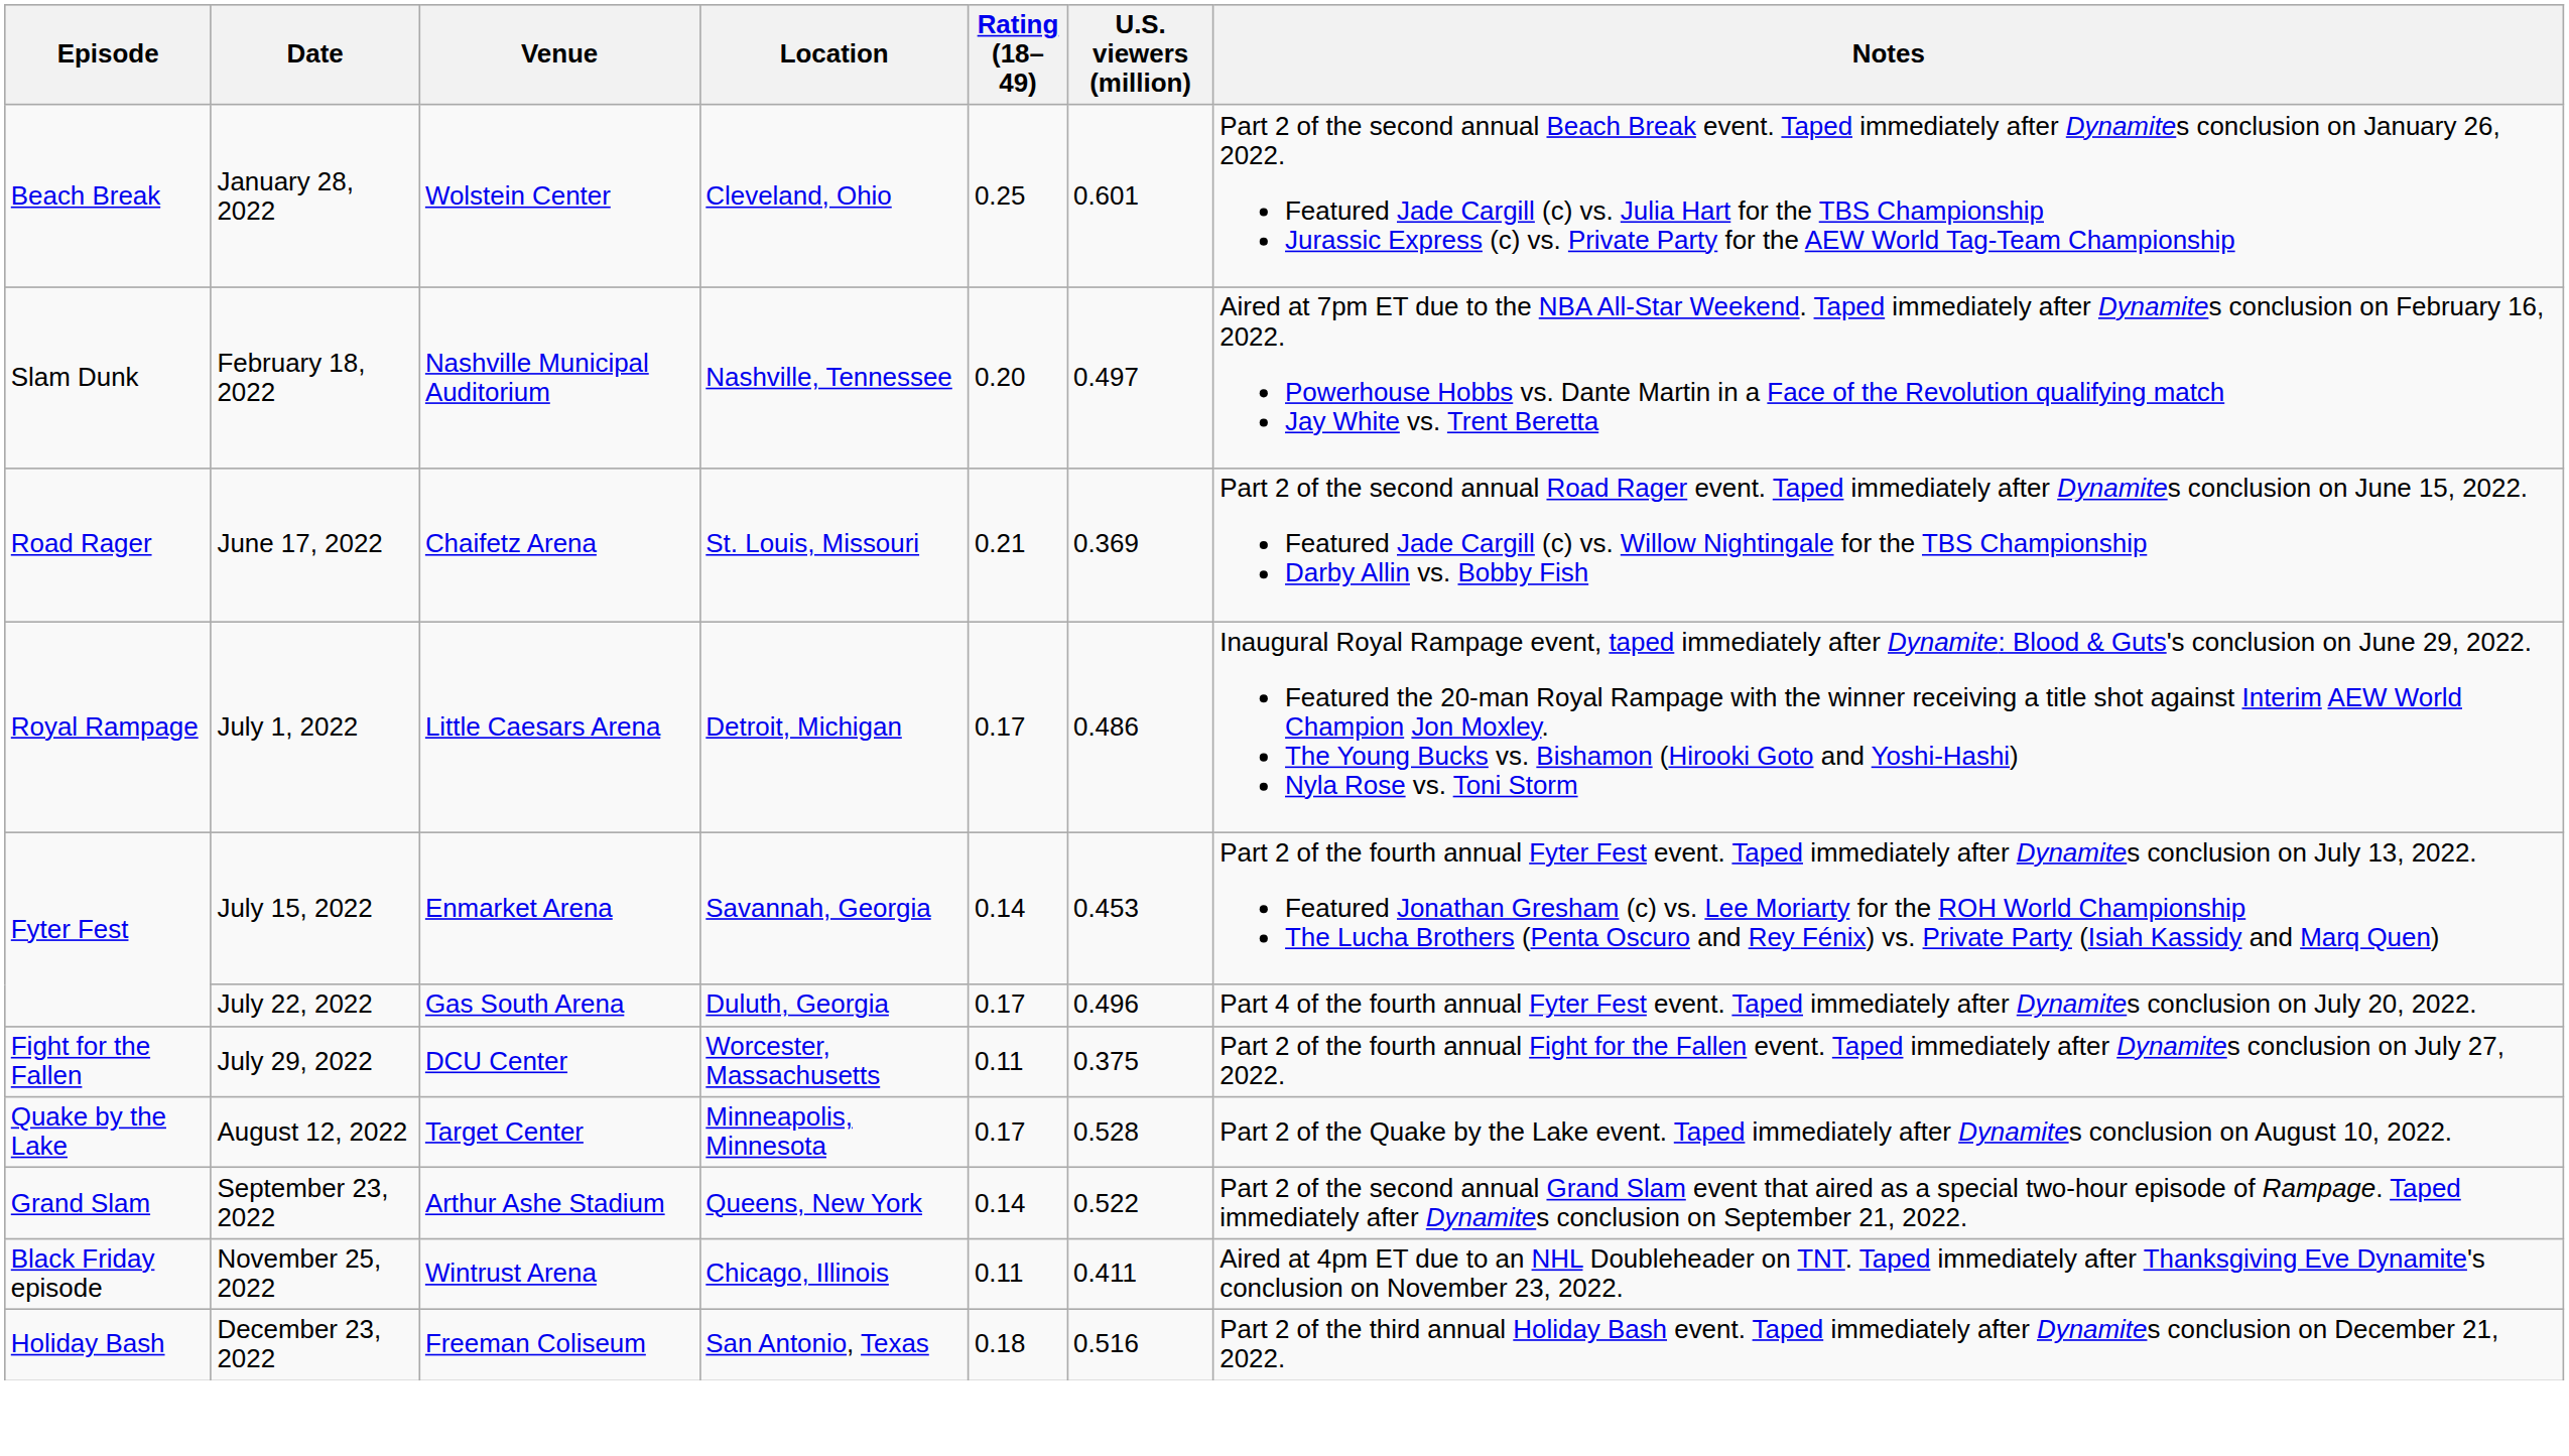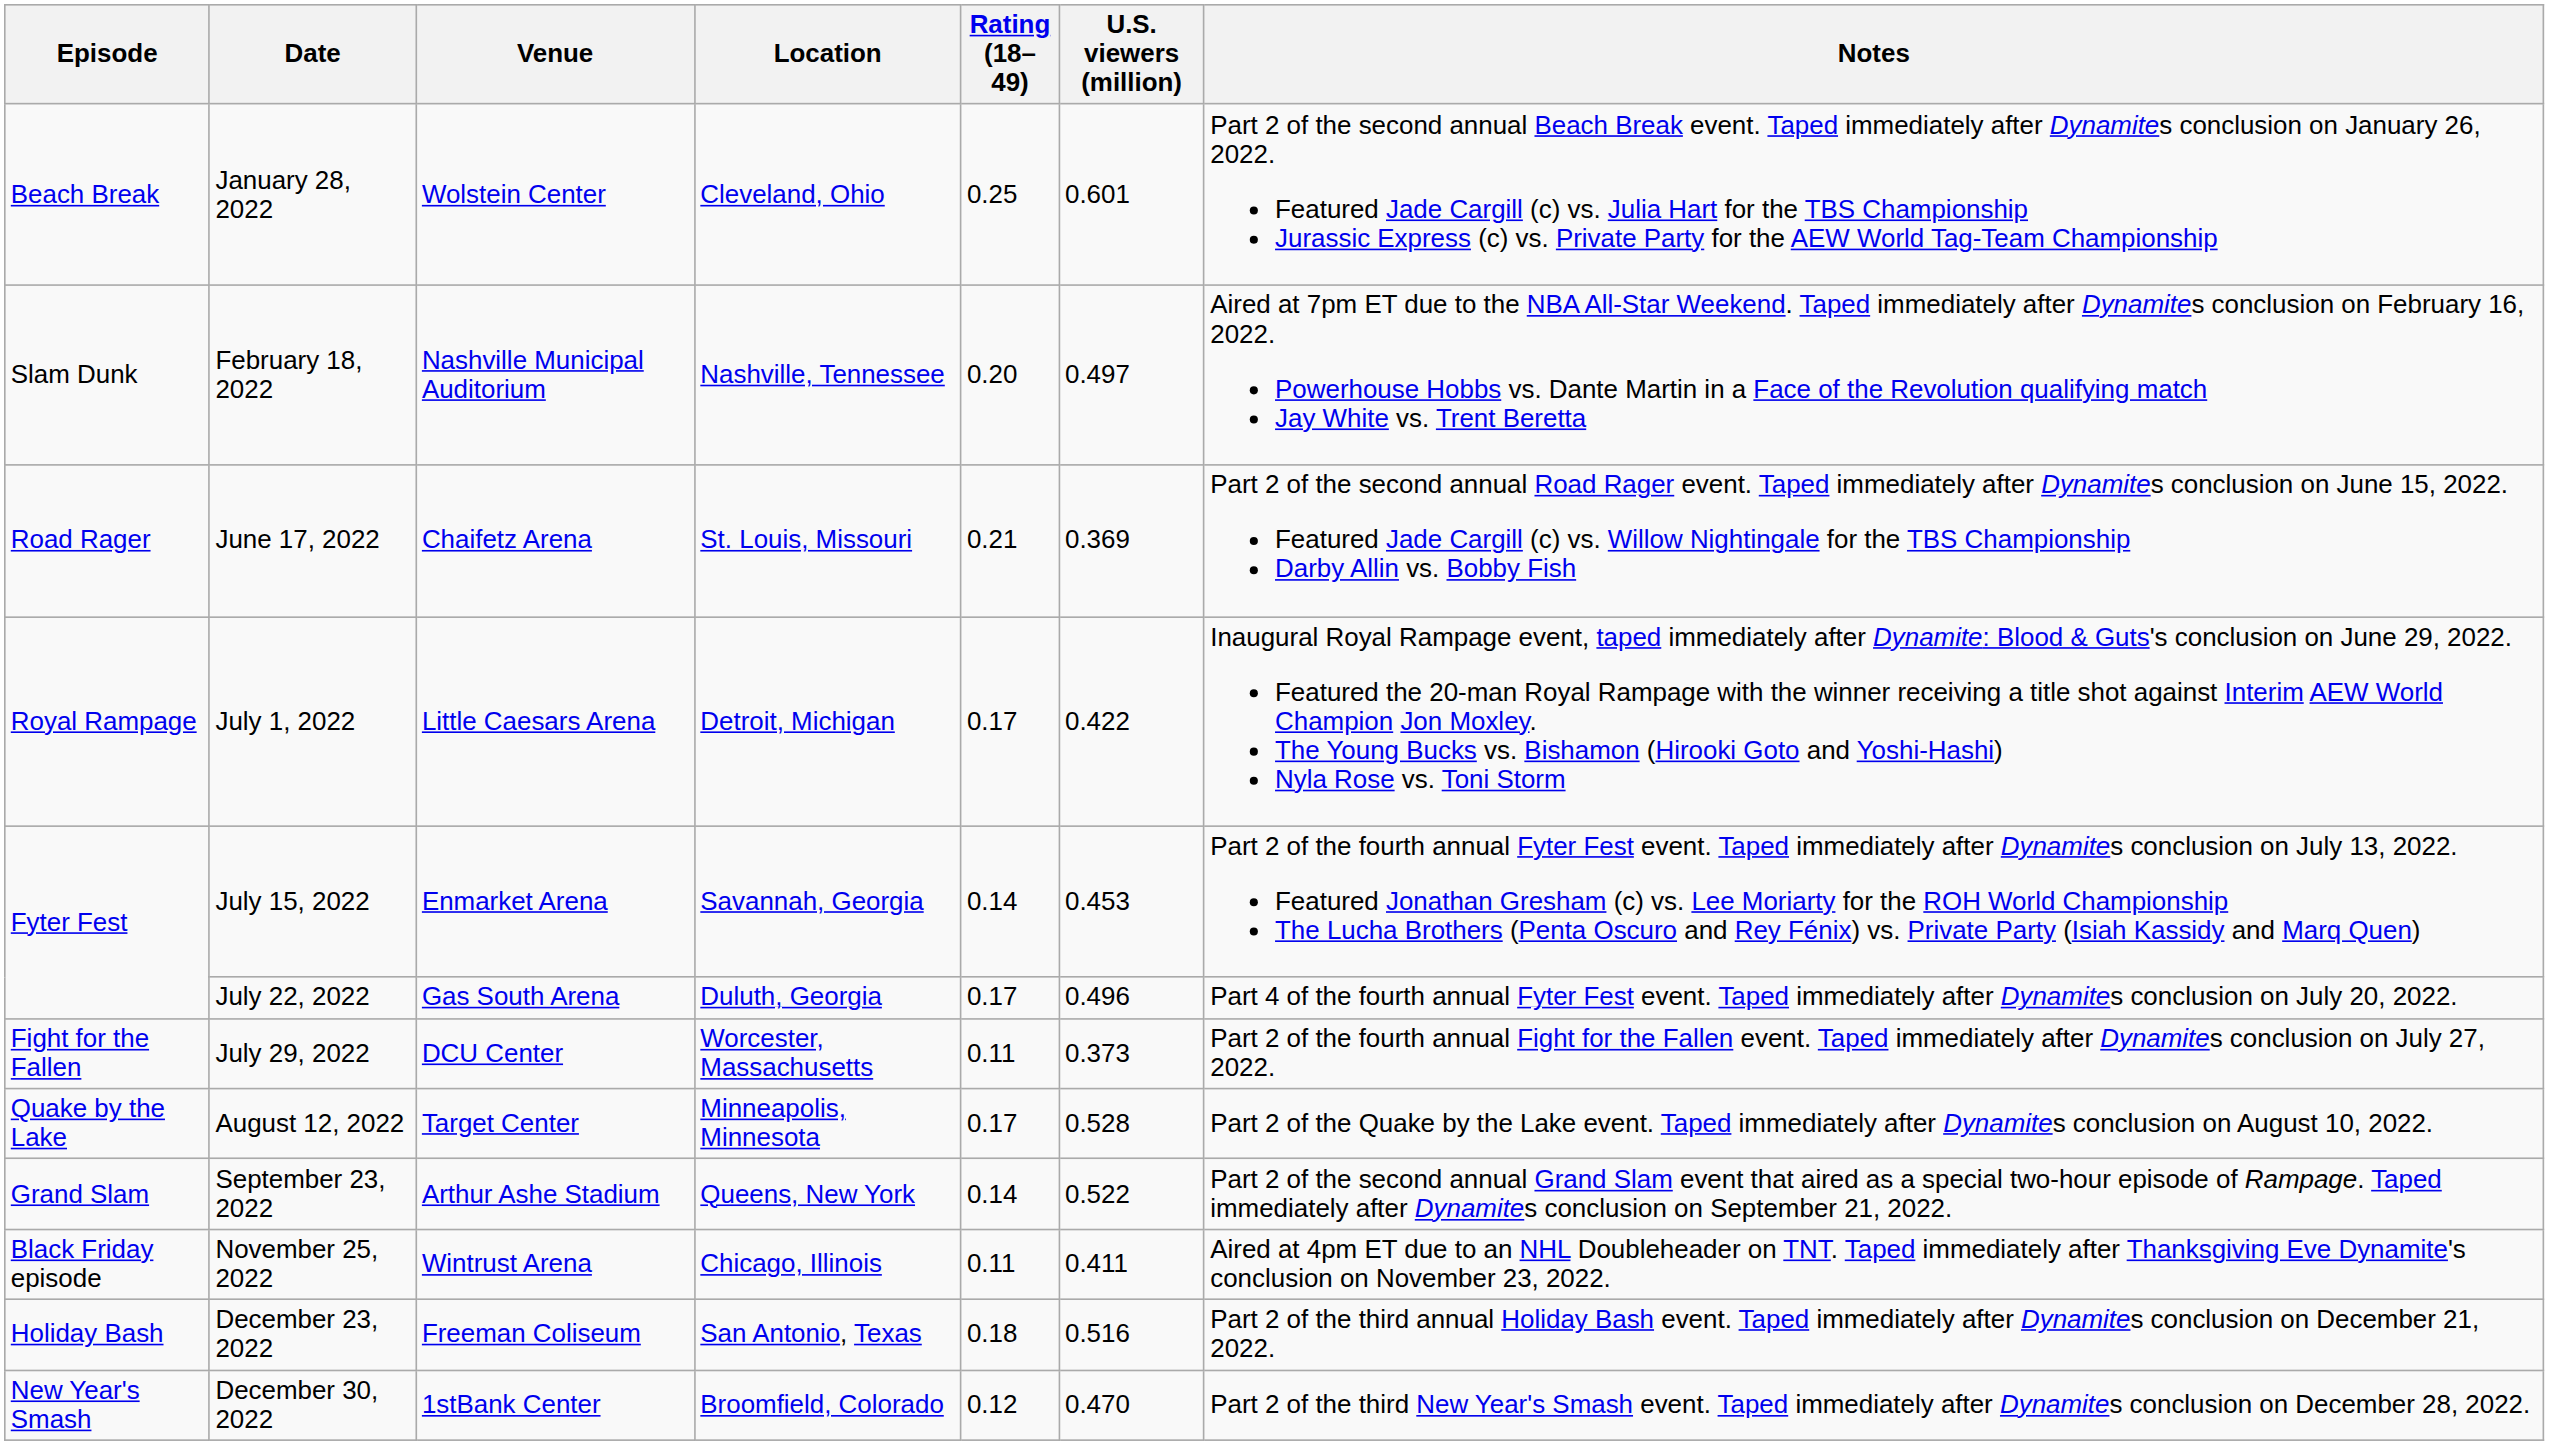 <table class="wikitable plainrowheaders sortable">
 <tr>
 <th>Episode</th>
 <th>Date</th>
 <th>Venue</th>
 <th>Location</th>
 <th><a href='#'>Rating</a><br>(18–49)</th>
 <th>U.S. viewers<br>(million)</th>
 <th>Notes</th>
 </tr>
 <tr>
 <td><a href='#'>Beach Break</a></td>
 <td>January 28, 2022</td>
 <td><a href='#'>Wolstein Center</a></td>
 <td><a href='#'>Cleveland, Ohio</a></td>
 <td>0.25</td>
 <td>0.601</td>
 <td>Part 2 of the second annual <a href='#'>Beach Break</a> event. <a href='#'>Taped</a> immediately after <em><a href='#'>Dynamite</a></em>s conclusion on January 26, 2022.<br><ul><li>Featured <a href='#'>Jade Cargill</a> (c) vs. <a href='#'>Julia Hart</a> for the <a href='#'>TBS Championship</a></li><li><a href='#'>Jurassic Express</a> (c) vs. <a href='#'>Private Party</a> for the <a href='#'>AEW World Tag-Team Championship</a></li></ul></td>
 </tr>
 <tr>
 <td>Slam Dunk</td>
 <td>February 18, 2022</td>
 <td><a href='#'>Nashville Municipal Auditorium</a></td>
 <td><a href='#'>Nashville, Tennessee</a></td>
 <td>0.20</td>
 <td>0.497</td>
 <td>Aired at 7pm ET due to the <a href='#'>NBA All-Star Weekend</a>. <a href='#'>Taped</a> immediately after <em><a href='#'>Dynamite</a></em>s conclusion on February 16, 2022.<br><ul><li><a href='#'>Powerhouse Hobbs</a> vs. Dante Martin in a <a href='#'>Face of the Revolution qualifying match</a></li><li><a href='#'>Jay White</a> vs. <a href='#'>Trent Beretta</a></li></ul></td>
 </tr>
 <tr>
 <td><a href='#'>Road Rager</a></td>
 <td>June 17, 2022</td>
 <td><a href='#'>Chaifetz Arena</a></td>
 <td><a href='#'>St. Louis, Missouri</a></td>
 <td>0.21</td>
 <td>0.369</td>
 <td>Part 2 of the second annual <a href='#'>Road Rager</a> event. <a href='#'>Taped</a> immediately after <em><a href='#'>Dynamite</a></em>s conclusion on June 15, 2022.<br><ul><li>Featured <a href='#'>Jade Cargill</a> (c) vs. <a href='#'>Willow Nightingale</a> for the <a href='#'>TBS Championship</a></li><li><a href='#'>Darby Allin</a> vs. <a href='#'>Bobby Fish</a></li></ul></td>
 </tr>
 <tr>
 <td><a href='#'>Royal Rampage</a></td>
 <td>July 1, 2022</td>
 <td><a href='#'>Little Caesars Arena</a></td>
 <td><a href='#'>Detroit, Michigan</a></td>
 <td>0.17</td>
-<td>0.486</td>
+<td>0.422</td>
 <td>Inaugural Royal Rampage event, <a href='#'>taped</a> immediately after <a href='#'><em>Dynamite</em>: Blood & Guts</a>'s conclusion on June 29, 2022.<br><ul><li>Featured the 20-man Royal Rampage with the winner receiving a title shot against <a href='#'>Interim</a> <a href='#'>AEW World Champion</a> <a href='#'>Jon Moxley</a>.</li><li><a href='#'>The Young Bucks</a> vs. <a href='#'>Bishamon</a> (<a href='#'>Hirooki Goto</a> and <a href='#'>Yoshi-Hashi</a>)</li><li><a href='#'>Nyla Rose</a> vs. <a href='#'>Toni Storm</a></li></ul></td>
 </tr>
 <tr>
 <td rowspan="2"><a href='#'>Fyter Fest</a></td>
 <td>July 15, 2022</td>
 <td><a href='#'>Enmarket Arena</a></td>
 <td><a href='#'>Savannah, Georgia</a></td>
 <td>0.14</td>
 <td>0.453</td>
 <td>Part 2 of the fourth annual <a href='#'>Fyter Fest</a> event. <a href='#'>Taped</a> immediately after <em><a href='#'>Dynamite</a></em>s conclusion on July 13, 2022.<br><ul><li>Featured <a href='#'>Jonathan Gresham</a> (c) vs. <a href='#'>Lee Moriarty</a> for the <a href='#'>ROH World Championship</a></li><li><a href='#'>The Lucha Brothers</a> (<a href='#'>Penta Oscuro</a> and <a href='#'>Rey Fénix</a>) vs. <a href='#'>Private Party</a> (<a href='#'>Isiah Kassidy</a> and <a href='#'>Marq Quen</a>)</li></ul></td>
 </tr>
 <tr>
 <td>July 22, 2022</td>
 <td><a href='#'>Gas South Arena</a></td>
 <td><a href='#'>Duluth, Georgia</a></td>
 <td>0.17</td>
 <td>0.496</td>
 <td>Part 4 of the fourth annual <a href='#'>Fyter Fest</a> event. <a href='#'>Taped</a> immediately after <em><a href='#'>Dynamite</a></em>s conclusion on July 20, 2022.</td>
 </tr>
 <tr>
 <td><a href='#'>Fight for the Fallen</a></td>
 <td>July 29, 2022</td>
 <td><a href='#'>DCU Center</a></td>
 <td><a href='#'>Worcester, Massachusetts</a></td>
 <td>0.11</td>
-<td>0.375</td>
+<td>0.373</td>
 <td>Part 2 of the fourth annual <a href='#'>Fight for the Fallen</a> event. <a href='#'>Taped</a> immediately after <em><a href='#'>Dynamite</a></em>s conclusion on July 27, 2022.</td>
 </tr>
 <tr>
 <td><a href='#'>Quake by the Lake</a></td>
 <td>August 12, 2022</td>
 <td><a href='#'>Target Center</a></td>
 <td><a href='#'>Minneapolis, Minnesota</a></td>
 <td>0.17</td>
 <td>0.528</td>
 <td>Part 2 of the Quake by the Lake event. <a href='#'>Taped</a> immediately after <em><a href='#'>Dynamite</a></em>s conclusion on August 10, 2022.</td>
 </tr>
 <tr>
 <td><a href='#'>Grand Slam</a></td>
 <td>September 23, 2022</td>
 <td><a href='#'>Arthur Ashe Stadium</a></td>
 <td><a href='#'>Queens, New York</a></td>
 <td>0.14</td>
 <td>0.522</td>
 <td>Part 2 of the second annual <a href='#'>Grand Slam</a> event that aired as a special two-hour episode of <em>Rampage</em>. <a href='#'>Taped</a> immediately after <em><a href='#'>Dynamite</a></em>s conclusion on September 21, 2022.</td>
 </tr>
 <tr>
 <td><a href='#'>Black Friday</a> episode</td>
 <td>November 25, 2022</td>
 <td><a href='#'>Wintrust Arena</a></td>
 <td><a href='#'>Chicago, Illinois</a></td>
 <td>0.11</td>
 <td>0.411</td>
 <td>Aired at 4pm ET due to an <a href='#'>NHL</a> Doubleheader on <a href='#'>TNT</a>. <a href='#'>Taped</a> immediately after <a href='#'>Thanksgiving Eve Dynamite</a>'s conclusion on November 23, 2022.</td>
 </tr>
 <tr>
 <td><a href='#'>Holiday Bash</a></td>
 <td>December 23, 2022</td>
 <td><a href='#'>Freeman Coliseum</a></td>
 <td><a href='#'>San Antonio</a>, <a href='#'>Texas</a></td>
 <td>0.18</td>
 <td>0.516</td>
 <td>Part 2 of the third annual <a href='#'>Holiday Bash</a> event. <a href='#'>Taped</a> immediately after <em><a href='#'>Dynamite</a></em>s conclusion on December 21, 2022.</td>
 </tr>
+<tr>
+<td><a href='#'>New Year's Smash</a></td>
+<td>December 30, 2022</td>
+<td><a href='#'>1stBank Center</a></td>
+<td><a href='#'>Broomfield, Colorado</a></td>
+<td>0.12</td>
+<td>0.470</td>
+<td>Part 2 of the third <a href='#'>New Year's Smash</a> event. <a href='#'>Taped</a> immediately after <em><a href='#'>Dynamite</a></em>s conclusion on December 28, 2022.</td>
+</tr>
 </table>
